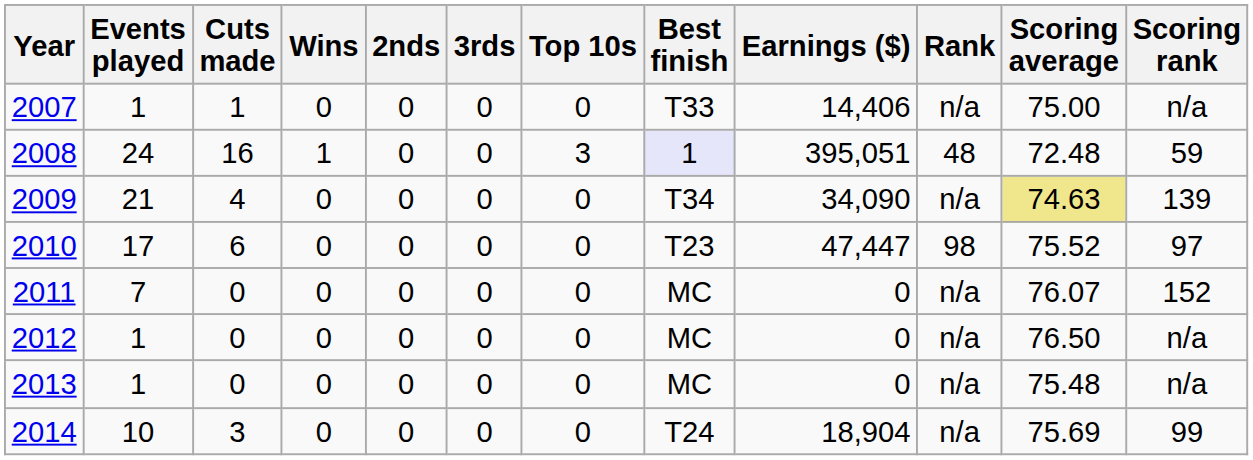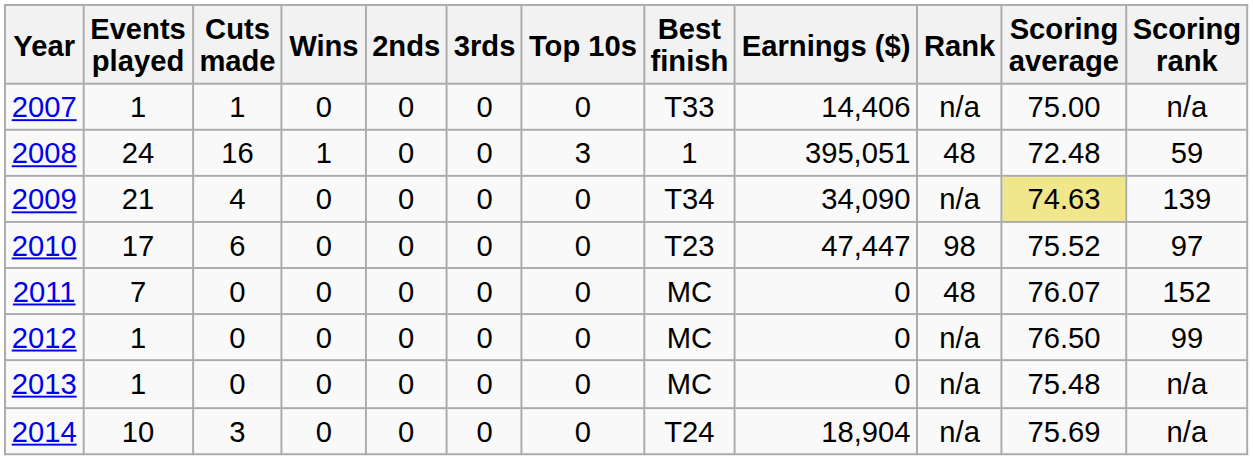 <table class="wikitable" style="text-align:center; font-size: 95%;">
 <tr>
 <th>Year</th>
 <th>Events<br>played</th>
 <th>Cuts <br>made</th>
 <th>Wins</th>
 <th>2nds</th>
 <th>3rds</th>
 <th>Top 10s</th>
 <th>Best <br>finish</th>
 <th>Earnings ($)</th>
 <th>Rank</th>
 <th>Scoring<br>average</th>
 <th>Scoring<br>rank</th>
 </tr>
 <tr>
 <td><a href='#'>2007</a></td>
 <td>1</td>
 <td>1</td>
 <td>0</td>
 <td>0</td>
 <td>0</td>
 <td>0</td>
 <td>T33</td>
 <td align="right">14,406</td>
 <td>n/a</td>
 <td>75.00</td>
 <td>n/a</td>
 </tr>
 <tr>
 <td><a href='#'>2008</a></td>
 <td>24</td>
 <td>16</td>
 <td>1</td>
 <td>0</td>
 <td>0</td>
 <td>3</td>
-<td style="background: lavender;">1</td>
+<td>1</td>
 <td align="right">395,051</td>
 <td>48</td>
 <td>72.48</td>
 <td>59</td>
 </tr>
 <tr>
 <td><a href='#'>2009</a></td>
 <td>21</td>
 <td>4</td>
 <td>0</td>
 <td>0</td>
 <td>0</td>
 <td>0</td>
 <td>T34</td>
 <td align="right">34,090</td>
 <td>n/a</td>
 <td style="background: khaki;">74.63</td>
 <td>139</td>
 </tr>
 <tr>
 <td><a href='#'>2010</a></td>
 <td>17</td>
 <td>6</td>
 <td>0</td>
 <td>0</td>
 <td>0</td>
 <td>0</td>
 <td>T23</td>
 <td align="right">47,447</td>
 <td>98</td>
 <td>75.52</td>
 <td>97</td>
 </tr>
 <tr>
 <td><a href='#'>2011</a></td>
 <td>7</td>
 <td>0</td>
 <td>0</td>
 <td>0</td>
 <td>0</td>
 <td>0</td>
 <td>MC</td>
 <td align="right">0</td>
-<td>n/a</td>
+<td>48</td>
 <td>76.07</td>
 <td>152</td>
 </tr>
 <tr>
 <td><a href='#'>2012</a></td>
 <td>1</td>
 <td>0</td>
 <td>0</td>
 <td>0</td>
 <td>0</td>
 <td>0</td>
 <td>MC</td>
 <td align="right">0</td>
 <td>n/a</td>
 <td>76.50</td>
-<td>n/a</td>
+<td>99</td>
 </tr>
 <tr>
 <td><a href='#'>2013</a></td>
 <td>1</td>
 <td>0</td>
 <td>0</td>
 <td>0</td>
 <td>0</td>
 <td>0</td>
 <td>MC</td>
 <td align="right">0</td>
 <td>n/a</td>
 <td>75.48</td>
 <td>n/a</td>
 </tr>
 <tr>
 <td><a href='#'>2014</a></td>
 <td>10</td>
 <td>3</td>
 <td>0</td>
 <td>0</td>
 <td>0</td>
 <td>0</td>
 <td>T24</td>
 <td align="right">18,904</td>
 <td>n/a</td>
 <td>75.69</td>
-<td>99</td>
+<td>n/a</td>
 </tr>
 </table>
